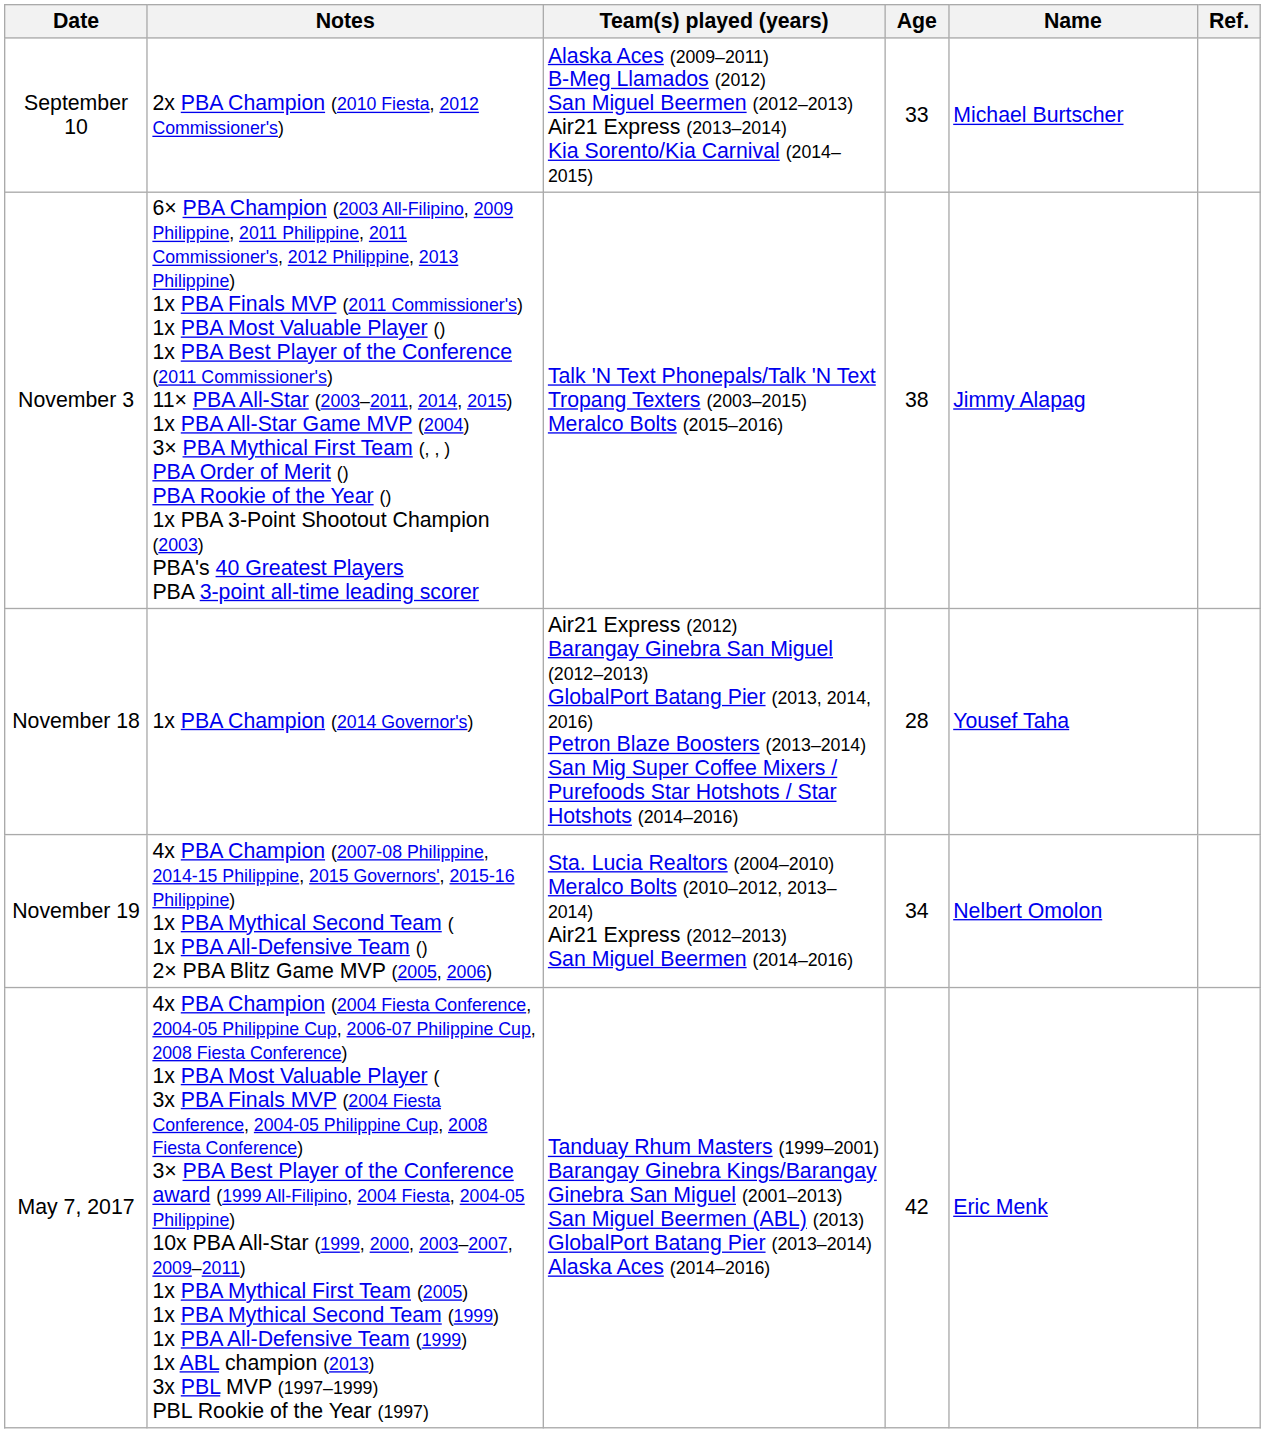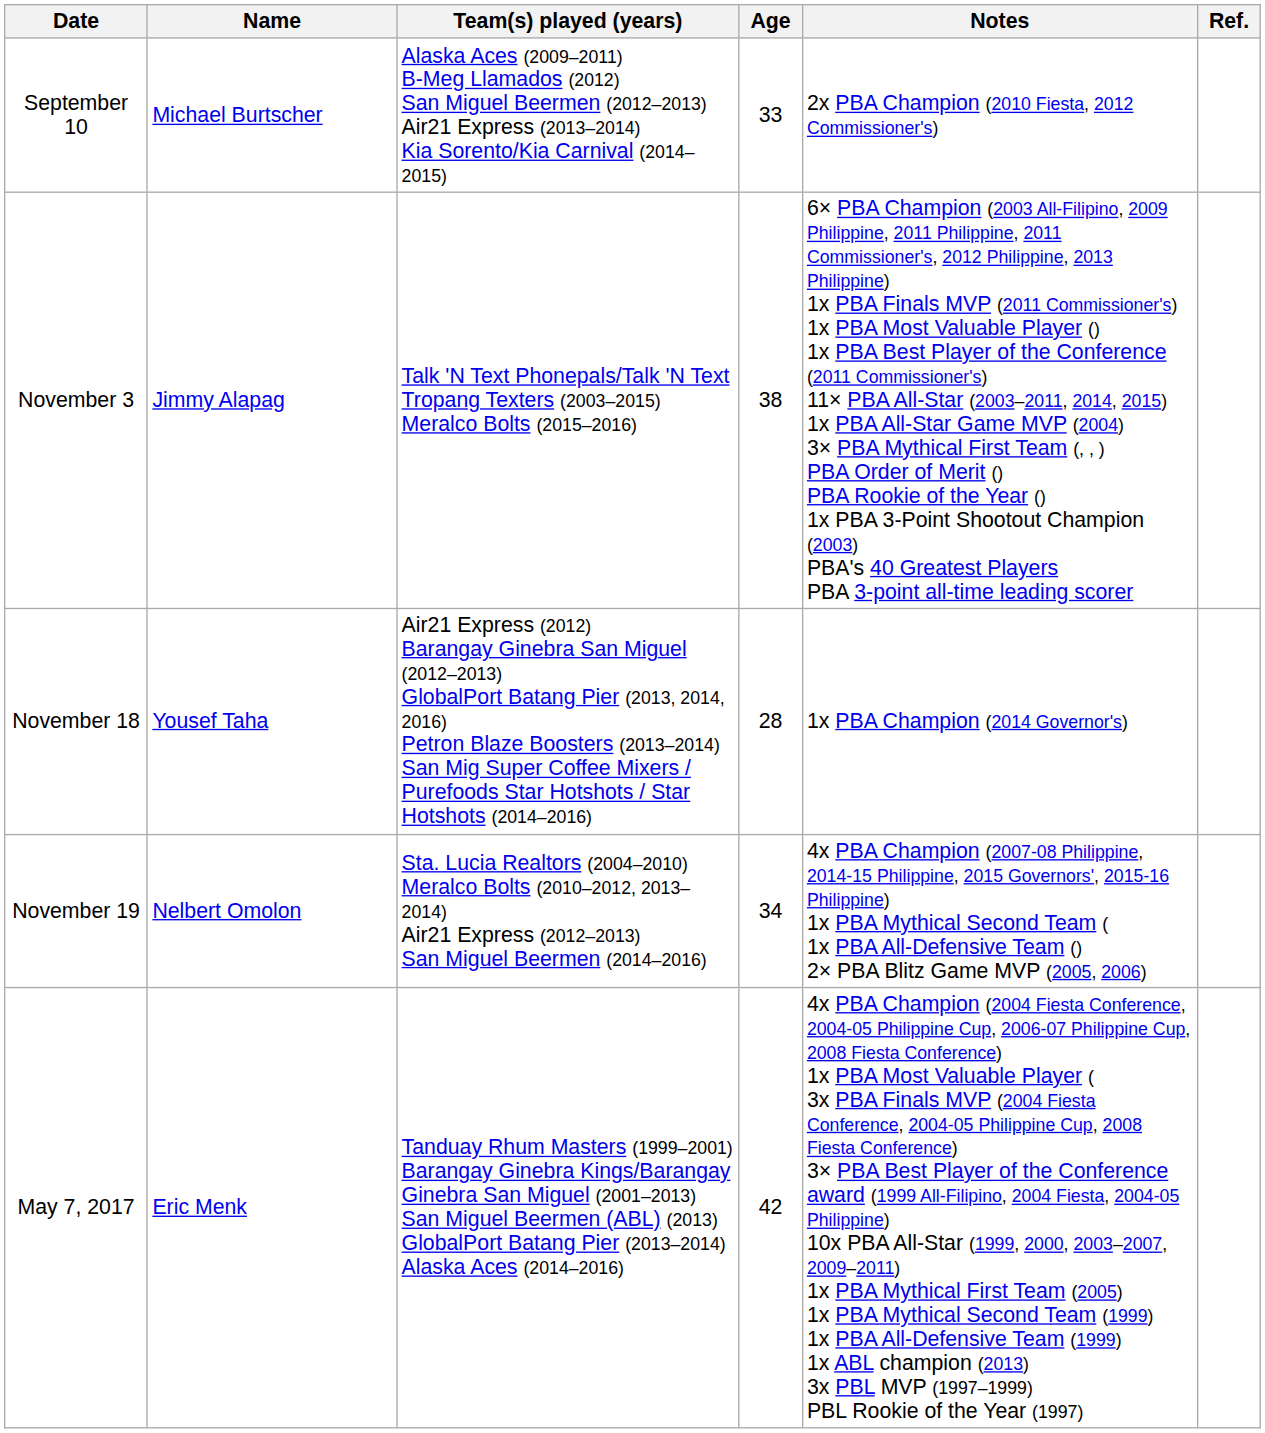 <table class="wikitable">
 <tr>
 <th style="width:100px">Date</th>
-<th style="width:290px">Notes</th>
+<th style="width:180px">Name</th>
 <th style="width:250px">Team(s) played (years)</th>
 <th style="width:40px">Age</th>
-<th style="width:180px">Name</th>
+<th style="width:290px">Notes</th>
 <th style="width:40px">Ref.</th>
 </tr>
 <tr style="background:#fff;">
 <td align=center>September 10</td>
-<td>2x <a href='#'>PBA Champion</a> <small>(<a href='#'>2010 Fiesta</a>, <a href='#'>2012 Commissioner's</a>)</small></td>
+<td><a href='#'>Michael Burtscher</a></td>
 <td><a href='#'>Alaska Aces</a> <small>(2009–2011)</small><br><a href='#'>B-Meg Llamados</a> <small>(2012)</small><br><a href='#'>San Miguel Beermen</a> <small>(2012–2013)</small><br>Air21 Express <small>(2013–2014)</small><br><a href='#'>Kia Sorento/Kia Carnival</a> <small>(2014–2015)</small></td>
 <td align=center>33</td>
-<td><a href='#'>Michael Burtscher</a></td>
+<td>2x <a href='#'>PBA Champion</a> <small>(<a href='#'>2010 Fiesta</a>, <a href='#'>2012 Commissioner's</a>)</small></td>
 <td align=center></td>
 </tr>
 <tr style="background:#fff;">
 <td align=center>November 3</td>
-<td>6× <a href='#'>PBA Champion</a> <small>(<a href='#'>2003 All-Filipino</a>, <a href='#'>2009 Philippine</a>, <a href='#'>2011 Philippine</a>, <a href='#'>2011 Commissioner's</a>, <a href='#'>2012 Philippine</a>, <a href='#'>2013 Philippine</a>)</small><br>1x <a href='#'>PBA Finals MVP</a>  <small>(<a href='#'>2011 Commissioner's</a>)</small><br>1x <a href='#'>PBA Most Valuable Player</a> <small>()</small><br>1x <a href='#'>PBA Best Player of the Conference</a> <small>(<a href='#'>2011 Commissioner's</a>)</small><br> 11× <a href='#'>PBA All-Star</a> <small>(<a href='#'>2003</a>–<a href='#'>2011</a>, <a href='#'>2014</a>, <a href='#'>2015</a>)</small><br>1x <a href='#'>PBA All-Star Game MVP</a> <small>(<a href='#'>2004</a>)</small><br>3× <a href='#'>PBA Mythical First Team</a> <small>(, , )</small><br><a href='#'>PBA Order of Merit</a> <small>()</small><br><a href='#'>PBA Rookie of the Year</a> <small>()</small><br>1x PBA 3-Point Shootout Champion <small>(<a href='#'>2003</a>)</small><br>PBA's <a href='#'>40 Greatest Players</a><br>PBA <a href='#'>3-point all-time leading scorer</a></td>
+<td><a href='#'>Jimmy Alapag</a></td>
 <td><a href='#'>Talk 'N Text Phonepals/Talk 'N Text Tropang Texters</a> <small>(2003–2015)</small><br><a href='#'>Meralco Bolts</a> <small>(2015–2016)</small></td>
 <td align=center>38</td>
-<td><a href='#'>Jimmy Alapag</a></td>
+<td>6× <a href='#'>PBA Champion</a> <small>(<a href='#'>2003 All-Filipino</a>, <a href='#'>2009 Philippine</a>, <a href='#'>2011 Philippine</a>, <a href='#'>2011 Commissioner's</a>, <a href='#'>2012 Philippine</a>, <a href='#'>2013 Philippine</a>)</small><br>1x <a href='#'>PBA Finals MVP</a>  <small>(<a href='#'>2011 Commissioner's</a>)</small><br>1x <a href='#'>PBA Most Valuable Player</a> <small>()</small><br>1x <a href='#'>PBA Best Player of the Conference</a> <small>(<a href='#'>2011 Commissioner's</a>)</small><br> 11× <a href='#'>PBA All-Star</a> <small>(<a href='#'>2003</a>–<a href='#'>2011</a>, <a href='#'>2014</a>, <a href='#'>2015</a>)</small><br>1x <a href='#'>PBA All-Star Game MVP</a> <small>(<a href='#'>2004</a>)</small><br>3× <a href='#'>PBA Mythical First Team</a> <small>(, , )</small><br><a href='#'>PBA Order of Merit</a> <small>()</small><br><a href='#'>PBA Rookie of the Year</a> <small>()</small><br>1x PBA 3-Point Shootout Champion <small>(<a href='#'>2003</a>)</small><br>PBA's <a href='#'>40 Greatest Players</a><br>PBA <a href='#'>3-point all-time leading scorer</a></td>
 <td align=center></td>
 </tr>
 <tr style="background:#fff;">
 <td align=center>November 18</td>
-<td>1x <a href='#'>PBA Champion</a> <small>(<a href='#'>2014 Governor's</a>)</small></td>
+<td><a href='#'>Yousef Taha</a></td>
 <td>Air21 Express <small>(2012)</small><br><a href='#'>Barangay Ginebra San Miguel</a> <small>(2012–2013)</small><br><a href='#'>GlobalPort Batang Pier</a> <small>(2013, 2014, 2016)</small><br><a href='#'>Petron Blaze Boosters</a> <small>(2013–2014)</small><br><a href='#'>San Mig Super Coffee Mixers / Purefoods Star Hotshots / Star Hotshots</a> <small>(2014–2016)</small></td>
 <td align=center>28</td>
-<td><a href='#'>Yousef Taha</a></td>
+<td>1x <a href='#'>PBA Champion</a> <small>(<a href='#'>2014 Governor's</a>)</small></td>
 <td align=center></td>
 </tr>
 <tr style="background:#fff;">
 <td align=center>November 19</td>
-<td>4x <a href='#'>PBA Champion</a> <small>(<a href='#'>2007-08 Philippine</a>, <a href='#'>2014-15 Philippine</a>, <a href='#'>2015 Governors'</a>, <a href='#'>2015-16 Philippine</a>)</small><br>1x <a href='#'>PBA Mythical Second Team</a> <small>(</small><br>1x <a href='#'>PBA All-Defensive Team</a> <small>()</small><br> 2× PBA Blitz Game MVP <small>(<a href='#'>2005</a>, <a href='#'>2006</a>)</small></td>
+<td><a href='#'>Nelbert Omolon</a></td>
 <td><a href='#'>Sta. Lucia Realtors</a> <small>(2004–2010)</small><br><a href='#'>Meralco Bolts</a> <small>(2010–2012, 2013–2014)</small><br>Air21 Express <small>(2012–2013)</small><br><a href='#'>San Miguel Beermen</a> <small>(2014–2016)</small></td>
 <td align=center>34</td>
-<td><a href='#'>Nelbert Omolon</a></td>
+<td>4x <a href='#'>PBA Champion</a> <small>(<a href='#'>2007-08 Philippine</a>, <a href='#'>2014-15 Philippine</a>, <a href='#'>2015 Governors'</a>, <a href='#'>2015-16 Philippine</a>)</small><br>1x <a href='#'>PBA Mythical Second Team</a> <small>(</small><br>1x <a href='#'>PBA All-Defensive Team</a> <small>()</small><br> 2× PBA Blitz Game MVP <small>(<a href='#'>2005</a>, <a href='#'>2006</a>)</small></td>
 <td align=center></td>
 </tr>
 <tr style="background:#fff;">
 <td align=center>May 7, 2017</td>
-<td>4x <a href='#'>PBA Champion</a> <small>(<a href='#'>2004 Fiesta Conference</a>, <a href='#'>2004-05 Philippine Cup</a>, <a href='#'>2006-07 Philippine Cup</a>, <a href='#'>2008 Fiesta Conference</a>)</small><br>1x <a href='#'>PBA Most Valuable Player</a> <small>(</small><br>3x <a href='#'>PBA Finals MVP</a> <small>(<a href='#'>2004 Fiesta Conference</a>, <a href='#'>2004-05 Philippine Cup</a>, <a href='#'>2008 Fiesta Conference</a>)</small><br> 3× <a href='#'>PBA Best Player of the Conference award</a> <small>(<a href='#'>1999 All-Filipino</a>, <a href='#'>2004 Fiesta</a>, <a href='#'>2004-05 Philippine</a>)</small><br>10x PBA All-Star <small>(<a href='#'>1999</a>, <a href='#'>2000</a>, <a href='#'>2003</a>–<a href='#'>2007</a>, <a href='#'>2009</a>–<a href='#'>2011</a>)</small><br>1x <a href='#'>PBA Mythical First Team</a> <small>(<a href='#'>2005</a>)</small><br>1x <a href='#'>PBA Mythical Second Team</a> <small>(<a href='#'>1999</a>)</small><br>1x <a href='#'>PBA All-Defensive Team</a> <small>(<a href='#'>1999</a>)</small><br>1x <a href='#'>ABL</a> champion <small>(<a href='#'>2013</a>)</small><br>3x <a href='#'>PBL</a> MVP <small>(1997–1999)</small><br>PBL Rookie of the Year <small>(1997)</small></td>
+<td><a href='#'>Eric Menk</a></td>
 <td><a href='#'>Tanduay Rhum Masters</a> <small>(1999–2001)</small><br><a href='#'>Barangay Ginebra Kings/Barangay Ginebra San Miguel</a> <small>(2001–2013)</small><br><a href='#'>San Miguel Beermen (ABL)</a> <small>(2013)</small><br><a href='#'>GlobalPort Batang Pier</a> <small>(2013–2014)</small><br><a href='#'>Alaska Aces</a> <small>(2014–2016)</small></td>
 <td align=center>42</td>
-<td><a href='#'>Eric Menk</a></td>
+<td>4x <a href='#'>PBA Champion</a> <small>(<a href='#'>2004 Fiesta Conference</a>, <a href='#'>2004-05 Philippine Cup</a>, <a href='#'>2006-07 Philippine Cup</a>, <a href='#'>2008 Fiesta Conference</a>)</small><br>1x <a href='#'>PBA Most Valuable Player</a> <small>(</small><br>3x <a href='#'>PBA Finals MVP</a> <small>(<a href='#'>2004 Fiesta Conference</a>, <a href='#'>2004-05 Philippine Cup</a>, <a href='#'>2008 Fiesta Conference</a>)</small><br> 3× <a href='#'>PBA Best Player of the Conference award</a> <small>(<a href='#'>1999 All-Filipino</a>, <a href='#'>2004 Fiesta</a>, <a href='#'>2004-05 Philippine</a>)</small><br>10x PBA All-Star <small>(<a href='#'>1999</a>, <a href='#'>2000</a>, <a href='#'>2003</a>–<a href='#'>2007</a>, <a href='#'>2009</a>–<a href='#'>2011</a>)</small><br>1x <a href='#'>PBA Mythical First Team</a> <small>(<a href='#'>2005</a>)</small><br>1x <a href='#'>PBA Mythical Second Team</a> <small>(<a href='#'>1999</a>)</small><br>1x <a href='#'>PBA All-Defensive Team</a> <small>(<a href='#'>1999</a>)</small><br>1x <a href='#'>ABL</a> champion <small>(<a href='#'>2013</a>)</small><br>3x <a href='#'>PBL</a> MVP <small>(1997–1999)</small><br>PBL Rookie of the Year <small>(1997)</small></td>
 <td align=center></td>
 </tr>
 </table>
